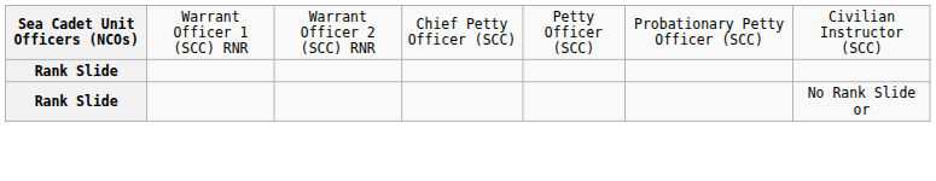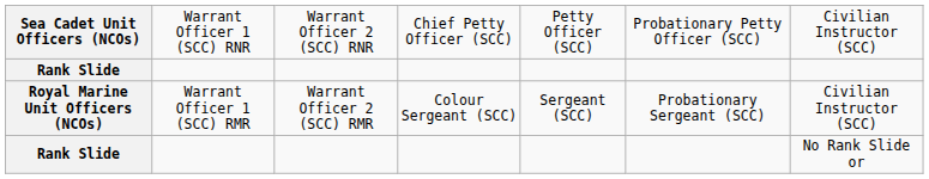 <table class="wikitable">
 <tr style="text-align:center;">
 <th>Sea Cadet Unit Officers (NCOs)</th>
 <td>Warrant Officer 1 (SCC) RNR</td>
 <td>Warrant Officer 2 (SCC) RNR</td>
 <td>Chief Petty Officer (SCC)</td>
 <td>Petty Officer (SCC)</td>
 <td>Probationary Petty Officer (SCC)</td>
 <td>Civilian Instructor (SCC)</td>
 </tr>
 <tr style="text-align:center;">
 <th>Rank Slide</th>
 <td></td>
 <td></td>
 <td></td>
 <td></td>
 <td></td>
 <td></td>
 </tr>
 <tr style="text-align:center;">
+<th>Royal Marine Unit Officers (NCOs)</th>
+<td>Warrant Officer 1 (SCC) RMR</td>
+<td>Warrant Officer 2 (SCC) RMR</td>
+<td>Colour Sergeant (SCC)</td>
+<td>Sergeant (SCC)</td>
+<td>Probationary Sergeant (SCC)</td>
+<td>Civilian Instructor (SCC)</td>
+</tr>
+<tr style="text-align:center;">
 <th>Rank Slide</th>
 <td></td>
 <td></td>
 <td></td>
 <td></td>
 <td></td>
 <td>No Rank Slide<br>or<br></td>
 </tr>
 </table>
